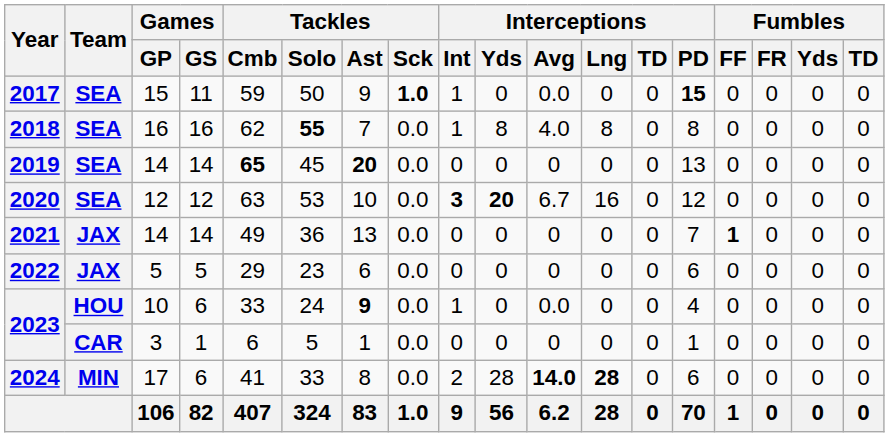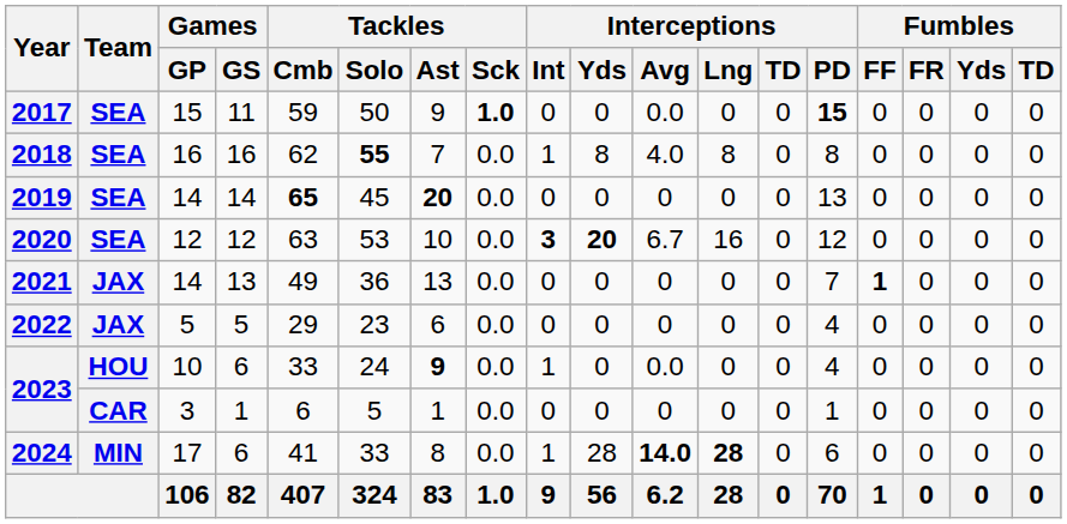 <table class="wikitable" style="text-align: center;">
 <tr>
 <th rowspan="2">Year</th>
 <th rowspan="2">Team</th>
 <th colspan="2">Games</th>
 <th colspan="4">Tackles</th>
 <th colspan="6">Interceptions</th>
 <th colspan="4">Fumbles</th>
 </tr>
 <tr>
 <th>GP</th>
 <th>GS</th>
 <th>Cmb</th>
 <th>Solo</th>
 <th>Ast</th>
 <th>Sck</th>
 <th>Int</th>
 <th>Yds</th>
 <th>Avg</th>
 <th>Lng</th>
 <th>TD</th>
 <th>PD</th>
 <th>FF</th>
 <th>FR</th>
 <th>Yds</th>
 <th>TD</th>
 </tr>
 <tr>
 <th><a href='#'>2017</a></th>
 <th><a href='#'>SEA</a></th>
 <td>15</td>
 <td>11</td>
 <td>59</td>
 <td>50</td>
 <td>9</td>
 <td><strong>1.0</strong></td>
-<td>1</td>
+<td>0</td>
 <td>0</td>
 <td>0.0</td>
 <td>0</td>
 <td>0</td>
 <td><strong>15</strong></td>
 <td>0</td>
 <td>0</td>
 <td>0</td>
 <td>0</td>
 </tr>
 <tr>
 <th><a href='#'>2018</a></th>
 <th><a href='#'>SEA</a></th>
 <td>16</td>
 <td>16</td>
 <td>62</td>
 <td><strong>55</strong></td>
 <td>7</td>
 <td>0.0</td>
 <td>1</td>
 <td>8</td>
 <td>4.0</td>
 <td>8</td>
 <td>0</td>
 <td>8</td>
 <td>0</td>
 <td>0</td>
 <td>0</td>
 <td>0</td>
 </tr>
 <tr>
 <th><a href='#'>2019</a></th>
 <th><a href='#'>SEA</a></th>
 <td>14</td>
 <td>14</td>
 <td><strong>65</strong></td>
 <td>45</td>
 <td><strong>20</strong></td>
 <td>0.0</td>
 <td>0</td>
 <td>0</td>
 <td>0</td>
 <td>0</td>
 <td>0</td>
 <td>13</td>
 <td>0</td>
 <td>0</td>
 <td>0</td>
 <td>0</td>
 </tr>
 <tr>
 <th><a href='#'>2020</a></th>
 <th><a href='#'>SEA</a></th>
 <td>12</td>
 <td>12</td>
 <td>63</td>
 <td>53</td>
 <td>10</td>
 <td>0.0</td>
 <td><strong>3</strong></td>
 <td><strong>20</strong></td>
 <td>6.7</td>
 <td>16</td>
 <td>0</td>
 <td>12</td>
 <td>0</td>
 <td>0</td>
 <td>0</td>
 <td>0</td>
 </tr>
 <tr>
 <th><a href='#'>2021</a></th>
 <th><a href='#'>JAX</a></th>
 <td>14</td>
-<td>14</td>
+<td>13</td>
 <td>49</td>
 <td>36</td>
 <td>13</td>
 <td>0.0</td>
 <td>0</td>
 <td>0</td>
 <td>0</td>
 <td>0</td>
 <td>0</td>
 <td>7</td>
 <td><strong>1</strong></td>
 <td>0</td>
 <td>0</td>
 <td>0</td>
 </tr>
 <tr>
 <th><a href='#'>2022</a></th>
 <th><a href='#'>JAX</a></th>
 <td>5</td>
 <td>5</td>
 <td>29</td>
 <td>23</td>
 <td>6</td>
 <td>0.0</td>
 <td>0</td>
 <td>0</td>
 <td>0</td>
 <td>0</td>
 <td>0</td>
-<td>6</td>
+<td>4</td>
 <td>0</td>
 <td>0</td>
 <td>0</td>
 <td>0</td>
 </tr>
 <tr>
 <th rowspan="2"><a href='#'>2023</a></th>
 <th><a href='#'>HOU</a></th>
 <td>10</td>
 <td>6</td>
 <td>33</td>
 <td>24</td>
 <td><strong>9</strong></td>
 <td>0.0</td>
 <td>1</td>
 <td>0</td>
 <td>0.0</td>
 <td>0</td>
 <td>0</td>
 <td>4</td>
 <td>0</td>
 <td>0</td>
 <td>0</td>
 <td>0</td>
 </tr>
 <tr>
 <th><a href='#'>CAR</a></th>
 <td>3</td>
 <td>1</td>
 <td>6</td>
 <td>5</td>
 <td>1</td>
 <td>0.0</td>
 <td>0</td>
 <td>0</td>
 <td>0</td>
 <td>0</td>
 <td>0</td>
 <td>1</td>
 <td>0</td>
 <td>0</td>
 <td>0</td>
 <td>0</td>
 </tr>
 <tr>
 <th><a href='#'>2024</a></th>
 <th><a href='#'>MIN</a></th>
 <td>17</td>
 <td>6</td>
 <td>41</td>
 <td>33</td>
 <td>8</td>
 <td>0.0</td>
-<td>2</td>
+<td>1</td>
 <td>28</td>
 <td><strong>14.0</strong></td>
 <td><strong>28</strong></td>
 <td>0</td>
 <td>6</td>
 <td>0</td>
 <td>0</td>
 <td>0</td>
 <td>0</td>
 </tr>
 <tr>
 <th colspan="2"></th>
 <th>106</th>
 <th>82</th>
 <th>407</th>
 <th>324</th>
 <th>83</th>
 <th>1.0</th>
 <th>9</th>
 <th>56</th>
 <th>6.2</th>
 <th>28</th>
 <th>0</th>
 <th>70</th>
 <th>1</th>
 <th>0</th>
 <th>0</th>
 <th>0</th>
 </tr>
 </table>
